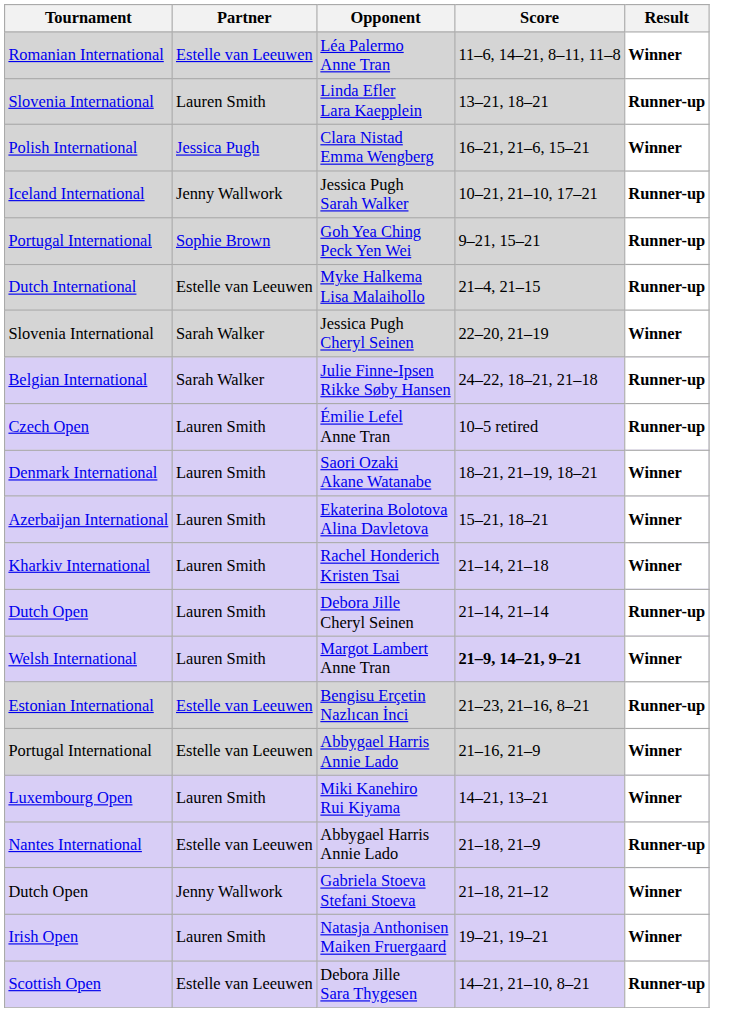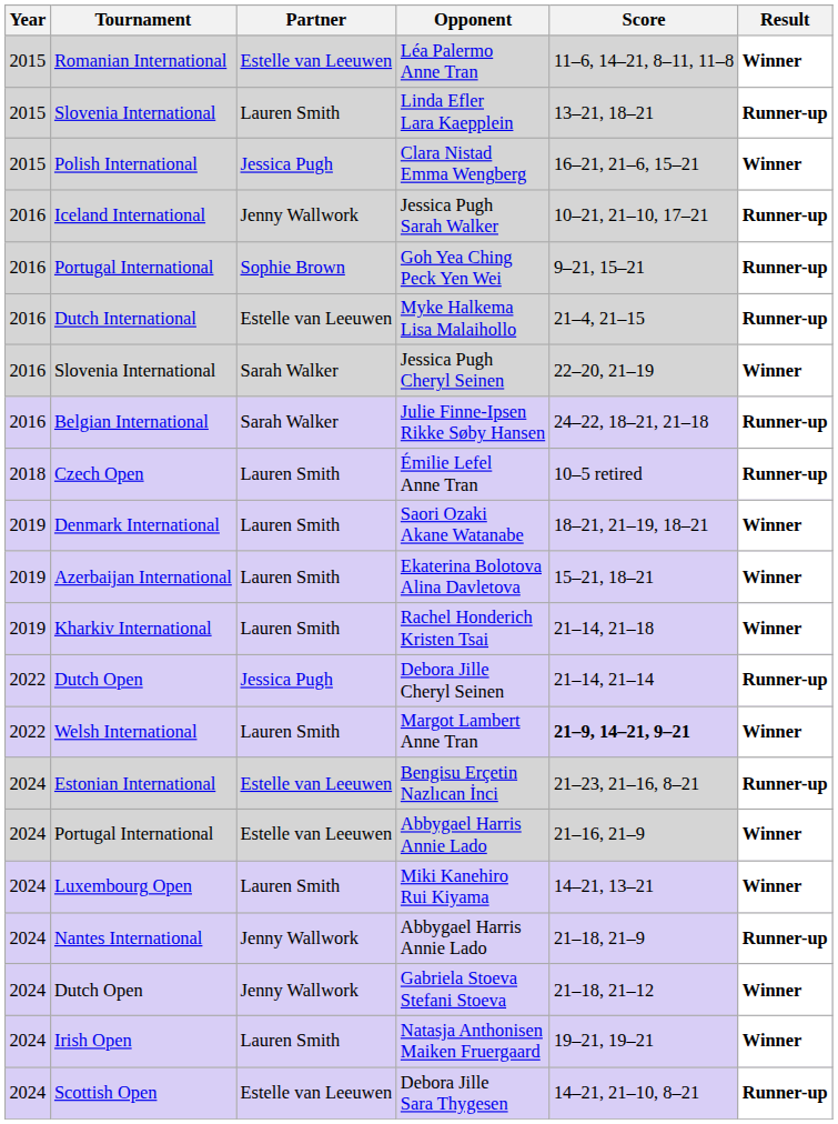 <table class="sortable wikitable" style="font-size: 90%;">
 <tr>
+<th>Year</th>
 <th>Tournament</th>
 <th>Partner</th>
 <th>Opponent</th>
 <th>Score</th>
 <th>Result</th>
 </tr>
 <tr style="background:#D5D5D5">
+<td align="center">2015</td>
 <td align="left"><a href='#'>Romanian International</a></td>
 <td align="left"> <a href='#'>Estelle van Leeuwen</a></td>
 <td align="left"> <a href='#'>Léa Palermo</a><br> <a href='#'>Anne Tran</a></td>
 <td align="left">11–6, 14–21, 8–11, 11–8</td>
 <td style="text-align:left; background:white"> <strong>Winner</strong></td>
 </tr>
 <tr style="background:#D5D5D5">
+<td align="center">2015</td>
 <td align="left"><a href='#'>Slovenia International</a></td>
 <td align="left"> Lauren Smith</td>
 <td align="left"> <a href='#'>Linda Efler</a><br> <a href='#'>Lara Kaepplein</a></td>
 <td align="left">13–21, 18–21</td>
 <td style="text-align:left; background:white"> <strong>Runner-up</strong></td>
 </tr>
 <tr style="background:#D5D5D5">
+<td align="center">2015</td>
 <td align="left"><a href='#'>Polish International</a></td>
 <td align="left"> <a href='#'>Jessica Pugh</a></td>
 <td align="left"> <a href='#'>Clara Nistad</a><br> <a href='#'>Emma Wengberg</a></td>
 <td align="left">16–21, 21–6, 15–21</td>
 <td style="text-align:left; background:white"> <strong>Winner</strong></td>
 </tr>
 <tr style="background:#D5D5D5">
+<td align="center">2016</td>
 <td align="left"><a href='#'>Iceland International</a></td>
 <td align="left"> Jenny Wallwork</td>
 <td align="left"> Jessica Pugh<br> <a href='#'>Sarah Walker</a></td>
 <td align="left">10–21, 21–10, 17–21</td>
 <td style="text-align:left; background:white"> <strong>Runner-up</strong></td>
 </tr>
 <tr style="background:#D5D5D5">
+<td align="center">2016</td>
 <td align="left"><a href='#'>Portugal International</a></td>
 <td align="left"> <a href='#'>Sophie Brown</a></td>
 <td align="left"> <a href='#'>Goh Yea Ching</a><br> <a href='#'>Peck Yen Wei</a></td>
 <td align="left">9–21, 15–21</td>
 <td style="text-align:left; background:white"> <strong>Runner-up</strong></td>
 </tr>
 <tr style="background:#D5D5D5">
+<td align="center">2016</td>
 <td align="left"><a href='#'>Dutch International</a></td>
 <td align="left"> Estelle van Leeuwen</td>
 <td align="left"> <a href='#'>Myke Halkema</a><br> <a href='#'>Lisa Malaihollo</a></td>
 <td align="left">21–4, 21–15</td>
 <td style="text-align:left; background:white"> <strong>Runner-up</strong></td>
 </tr>
 <tr style="background:#D5D5D5">
+<td align="center">2016</td>
 <td align="left">Slovenia International</td>
 <td align="left"> Sarah Walker</td>
 <td align="left"> Jessica Pugh<br> <a href='#'>Cheryl Seinen</a></td>
 <td align="left">22–20, 21–19</td>
 <td style="text-align:left; background:white"> <strong>Winner</strong></td>
 </tr>
 <tr style="background:#D8CEF6">
+<td align="center">2016</td>
 <td align="left"><a href='#'>Belgian International</a></td>
 <td align="left"> Sarah Walker</td>
 <td align="left"> <a href='#'>Julie Finne-Ipsen</a><br> <a href='#'>Rikke Søby Hansen</a></td>
 <td align="left">24–22, 18–21, 21–18</td>
 <td style="text-align:left; background:white"> <strong>Runner-up</strong></td>
 </tr>
 <tr style="background:#D8CEF6">
+<td align="center">2018</td>
 <td align="left"><a href='#'>Czech Open</a></td>
 <td align="left"> Lauren Smith</td>
 <td align="left"> <a href='#'>Émilie Lefel</a><br> Anne Tran</td>
 <td align="left">10–5 retired</td>
 <td style="text-align:left; background:white"> <strong>Runner-up</strong></td>
 </tr>
 <tr style="background:#D8CEF6">
+<td align="center">2019</td>
 <td align="left"><a href='#'>Denmark International</a></td>
 <td align="left"> Lauren Smith</td>
 <td align="left"> <a href='#'>Saori Ozaki</a><br> <a href='#'>Akane Watanabe</a></td>
 <td align="left">18–21, 21–19, 18–21</td>
 <td style="text-align:left; background:white"> <strong>Winner</strong></td>
 </tr>
 <tr style="background:#D8CEF6">
+<td align="center">2019</td>
 <td align="left"><a href='#'>Azerbaijan International</a></td>
 <td align="left"> Lauren Smith</td>
 <td align="left"> <a href='#'>Ekaterina Bolotova</a><br> <a href='#'>Alina Davletova</a></td>
 <td align="left">15–21, 18–21</td>
 <td style="text-align:left; background:white"> <strong>Winner</strong></td>
 </tr>
 <tr style="background:#D8CEF6">
+<td align="center">2019</td>
 <td align="left"><a href='#'>Kharkiv International</a></td>
 <td align="left"> Lauren Smith</td>
 <td align="left"> <a href='#'>Rachel Honderich</a><br> <a href='#'>Kristen Tsai</a></td>
 <td align="left">21–14, 21–18</td>
 <td style="text-align:left; background:white"> <strong>Winner</strong></td>
 </tr>
 <tr style="background:#D8CEF6">
+<td align="center">2022</td>
 <td align="left"><a href='#'>Dutch Open</a></td>
-<td align="left"> Lauren Smith</td>
+<td align="left"> <a href='#'>Jessica Pugh</a></td>
 <td align="left"> <a href='#'>Debora Jille</a><br> Cheryl Seinen</td>
 <td align="left">21–14, 21–14</td>
 <td style="text-align:left; background:white"> <strong>Runner-up</strong></td>
 </tr>
 <tr style="background:#D8CEF6">
+<td align="center">2022</td>
 <td align="left"><a href='#'>Welsh International</a></td>
 <td align="left"> Lauren Smith</td>
 <td align="left"> <a href='#'>Margot Lambert</a><br> Anne Tran</td>
 <td align="left"><strong>21–9, 14–21, 9–21</strong></td>
 <td style="text-align:left; background:white"> <strong>Winner</strong></td>
 </tr>
 <tr style="background:#D5D5D5">
+<td align="center">2024</td>
 <td align="left"><a href='#'>Estonian International</a></td>
 <td align="left"> <a href='#'>Estelle van Leeuwen</a></td>
 <td align="left"> <a href='#'>Bengisu Erçetin</a> <br>  <a href='#'>Nazlıcan İnci</a></td>
 <td align="left">21–23, 21–16, 8–21</td>
 <td style="text-align:left; background:white"> <strong>Runner-up</strong></td>
 </tr>
 <tr style="background:#D5D5D5">
+<td align="center">2024</td>
 <td align="left">Portugal International</td>
 <td align="left"> Estelle van Leeuwen</td>
 <td align="left"> <a href='#'>Abbygael Harris</a><br> <a href='#'>Annie Lado</a></td>
 <td align="left">21–16, 21–9</td>
 <td style="text-align:left; background:white"> <strong>Winner</strong></td>
 </tr>
 <tr style="background:#D8CEF6">
+<td align="center">2024</td>
 <td align="left"><a href='#'>Luxembourg Open</a></td>
 <td align="left"> Lauren Smith</td>
 <td align="left"> <a href='#'>Miki Kanehiro</a><br> <a href='#'>Rui Kiyama</a></td>
 <td align="left">14–21, 13–21</td>
 <td style="text-align:left; background:white"> <strong>Winner</strong></td>
 </tr>
 <tr style="background:#D8CEF6">
+<td align="center">2024</td>
 <td align="left"><a href='#'>Nantes International</a></td>
-<td align="left"> Estelle van Leeuwen</td>
+<td align="left"> Jenny Wallwork</td>
 <td align="left"> Abbygael Harris<br> Annie Lado</td>
 <td align="left">21–18, 21–9</td>
 <td style="text-align:left; background:white"> <strong>Runner-up</strong></td>
 </tr>
 <tr style="background:#D8CEF6">
+<td align="center">2024</td>
 <td align="left">Dutch Open</td>
 <td align="left"> Jenny Wallwork</td>
 <td align="left"> <a href='#'>Gabriela Stoeva</a><br> <a href='#'>Stefani Stoeva</a></td>
 <td align="left">21–18, 21–12</td>
 <td style="text-align:left; background:white"> <strong>Winner</strong></td>
 </tr>
 <tr style="background:#D8CEF6">
+<td align="center">2024</td>
 <td align="left"><a href='#'>Irish Open</a></td>
 <td align="left"> Lauren Smith</td>
 <td align="left"> <a href='#'>Natasja Anthonisen</a><br> <a href='#'>Maiken Fruergaard</a></td>
 <td align="left">19–21, 19–21</td>
 <td style="text-align:left; background:white"> <strong>Winner</strong></td>
 </tr>
 <tr style="background:#D8CEF6">
+<td align="center">2024</td>
 <td align="left"><a href='#'>Scottish Open</a></td>
 <td align="left"> Estelle van Leeuwen</td>
 <td align="left"> Debora Jille<br> <a href='#'>Sara Thygesen</a></td>
 <td align="left">14–21, 21–10, 8–21</td>
 <td style="text-align:left; background:white"> <strong>Runner-up</strong></td>
 </tr>
 </table>
